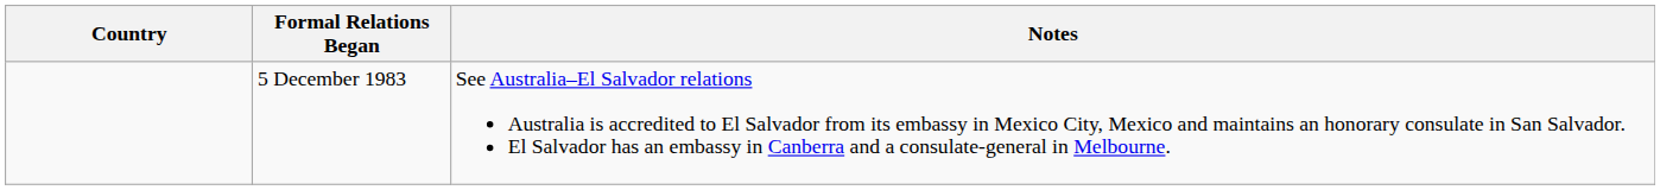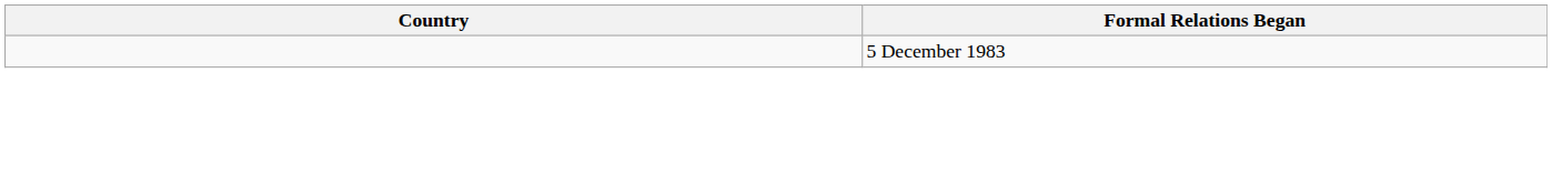 <table class="wikitable sortable" style="width:100%; margin:auto;">
 <tr>
 <th style="width:15%;">Country</th>
 <th style="width:12%;">Formal Relations Began</th>
-<th>Notes</th>
 </tr>
 <tr valign="top">
 <td></td>
 <td>5 December 1983</td>
-<td>See <a href='#'>Australia–El Salvador relations</a><br><ul><li>Australia is accredited to El Salvador from its embassy in Mexico City, Mexico and maintains an honorary consulate in San Salvador.</li><li>El Salvador has an embassy in <a href='#'>Canberra</a> and a consulate-general in <a href='#'>Melbourne</a>.</li></ul></td>
 </tr>
 </table>
